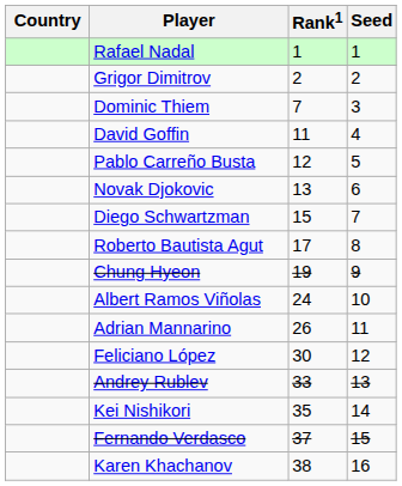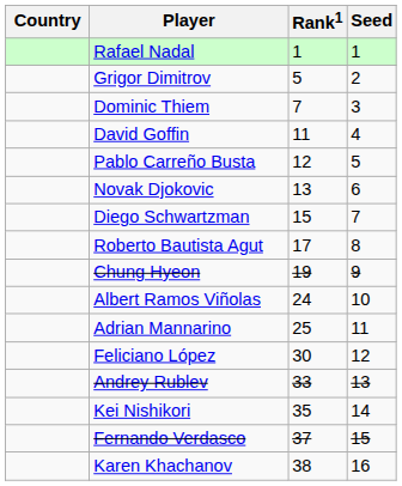 <table class=wikitable>
 <tr>
 <th width="70">Country</th>
 <th width="175">Player</th>
 <th>Rank<sup>1</sup></th>
 <th>Seed</th>
 </tr>
 <tr style="background:#cfc;">
 <td></td>
 <td><a href='#'>Rafael Nadal</a></td>
 <td>1</td>
 <td>1</td>
 </tr>
 <tr>
 <td></td>
 <td><a href='#'>Grigor Dimitrov</a></td>
-<td>2</td>
+<td>5</td>
 <td>2</td>
 </tr>
 <tr>
 <td></td>
 <td><a href='#'>Dominic Thiem</a></td>
 <td>7</td>
 <td>3</td>
 </tr>
 <tr>
 <td></td>
 <td><a href='#'>David Goffin</a></td>
 <td>11</td>
 <td>4</td>
 </tr>
 <tr>
 <td></td>
 <td><a href='#'>Pablo Carreño Busta</a></td>
 <td>12</td>
 <td>5</td>
 </tr>
 <tr>
 <td></td>
 <td><a href='#'>Novak Djokovic</a></td>
 <td>13</td>
 <td>6</td>
 </tr>
 <tr>
 <td></td>
 <td><a href='#'>Diego Schwartzman</a></td>
 <td>15</td>
 <td>7</td>
 </tr>
 <tr>
 <td></td>
 <td><a href='#'>Roberto Bautista Agut</a></td>
 <td>17</td>
 <td>8</td>
 </tr>
 <tr>
 <td></td>
 <td><s><a href='#'>Chung Hyeon</a></s></td>
 <td><s>19</s></td>
 <td><s>9</s></td>
 </tr>
 <tr>
 <td></td>
 <td><a href='#'>Albert Ramos Viñolas</a></td>
 <td>24</td>
 <td>10</td>
 </tr>
 <tr>
 <td></td>
 <td><a href='#'>Adrian Mannarino</a></td>
-<td>26</td>
+<td>25</td>
 <td>11</td>
 </tr>
 <tr>
 <td></td>
 <td><a href='#'>Feliciano López</a></td>
 <td>30</td>
 <td>12</td>
 </tr>
 <tr>
 <td></td>
 <td><s><a href='#'>Andrey Rublev</a></s></td>
 <td><s>33</s></td>
 <td><s>13</s></td>
 </tr>
 <tr>
 <td></td>
 <td><a href='#'>Kei Nishikori</a></td>
 <td>35</td>
 <td>14</td>
 </tr>
 <tr>
 <td></td>
 <td><s><a href='#'>Fernando Verdasco</a></s></td>
 <td><s>37</s></td>
 <td><s>15</s></td>
 </tr>
 <tr>
 <td></td>
 <td><a href='#'>Karen Khachanov</a></td>
 <td>38</td>
 <td>16</td>
 </tr>
 </table>
